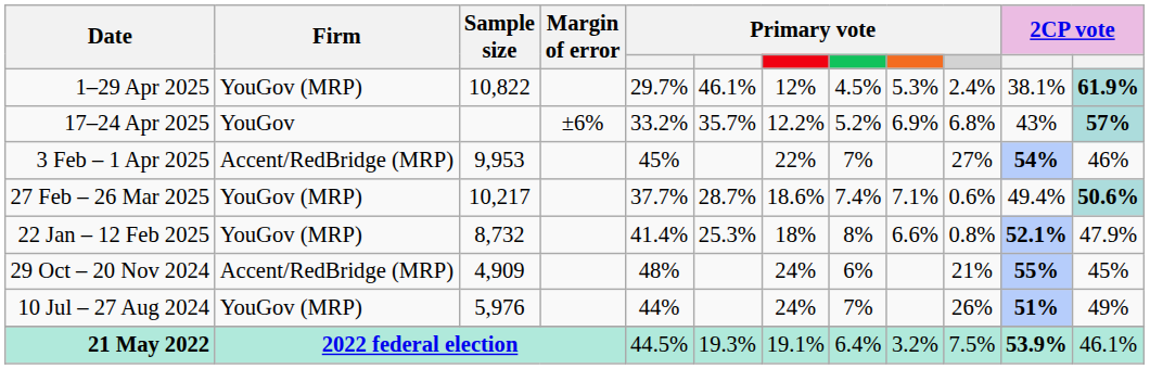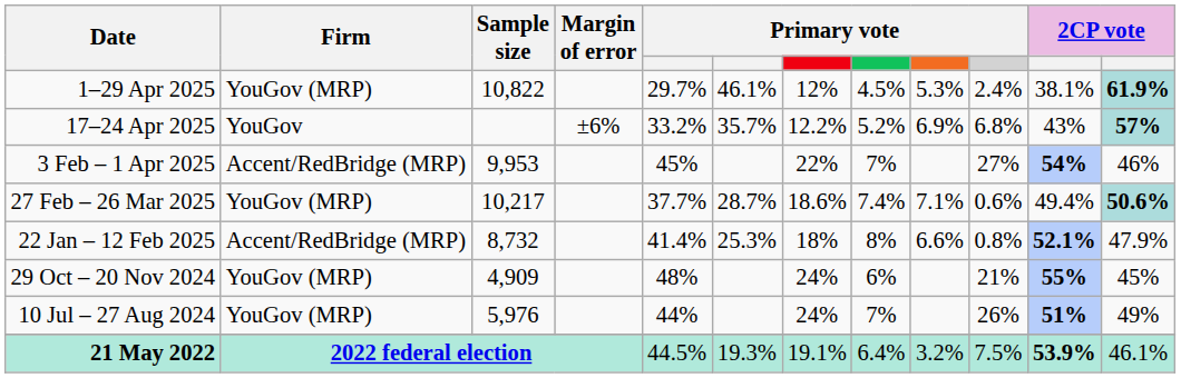 <table class="nowrap wikitable tpl-blanktable" style=text-align:center;font-size:90%>
 <tr>
 <th rowspan=2>Date</th>
 <th rowspan=2>Firm</th>
 <th rowspan=2>Sample<br>size</th>
 <th rowspan=2>Margin<br>of error</th>
 <th colspan=6>Primary vote</th>
 <th colspan=2 class=unsortable style=background:#ebbce3><a href='#'>2CP vote</a></th>
 </tr>
 <tr>
 <th style=background:></th>
 <th style=background:></th>
 <th style="background:#F00011"></th>
 <th style=background:#10C25B></th>
 <th style=background:#f36c21></th>
 <th style=background:lightgray></th>
 <th style=background:></th>
 <th style=background:></th>
 </tr>
 <tr>
 <td align=right>1–29 Apr 2025</td>
 <td align=left>YouGov (MRP)</td>
 <td>10,822</td>
 <td></td>
 <td>29.7%</td>
 <td>46.1%</td>
 <td>12%</td>
 <td>4.5%</td>
 <td>5.3%</td>
 <td>2.4%</td>
 <td>38.1%</td>
 <th style=background:#ACDCDC>61.9%</th>
 </tr>
 <tr>
 <td align=right>17–24 Apr 2025</td>
 <td align=left>YouGov</td>
 <td></td>
 <td>±6%</td>
 <td>33.2%</td>
 <td>35.7%</td>
 <td>12.2%</td>
 <td>5.2%</td>
 <td>6.9%</td>
 <td>6.8%</td>
 <td>43%</td>
 <th style="background:#ACDCDC">57%</th>
 </tr>
 <tr>
 <td align=right>3 Feb – 1 Apr 2025</td>
 <td align=left>Accent/RedBridge (MRP)</td>
 <td>9,953</td>
 <td></td>
 <td>45%</td>
 <td></td>
 <td>22%</td>
 <td>7%</td>
 <td></td>
 <td>27%</td>
 <th style="background:#B6CDFB">54%</th>
 <td>46%</td>
 </tr>
 <tr>
 <td align=right>27 Feb – 26 Mar 2025</td>
 <td align=left>YouGov (MRP)</td>
 <td>10,217</td>
 <td></td>
 <td>37.7%</td>
 <td>28.7%</td>
 <td>18.6%</td>
 <td>7.4%</td>
 <td>7.1%</td>
 <td>0.6%</td>
 <td>49.4%</td>
 <th style="background:#ACDCDC">50.6%</th>
 </tr>
 <tr>
 <td align=right>22 Jan – 12 Feb 2025</td>
-<td align=left>YouGov (MRP)</td>
+<td align=left>Accent/RedBridge (MRP)</td>
 <td>8,732</td>
 <td></td>
 <td>41.4%</td>
 <td>25.3%</td>
 <td>18%</td>
 <td>8%</td>
 <td>6.6%</td>
 <td>0.8%</td>
 <th style="background:#B6CDFB">52.1%</th>
 <td>47.9%</td>
 </tr>
 <tr>
 <td align=right>29 Oct – 20 Nov 2024</td>
-<td align=left>Accent/RedBridge (MRP)</td>
+<td align=left>YouGov (MRP)</td>
 <td>4,909</td>
 <td></td>
 <td>48%</td>
 <td></td>
 <td>24%</td>
 <td>6%</td>
 <td></td>
 <td>21%</td>
 <th style="background:#B6CDFB">55%</th>
 <td>45%</td>
 </tr>
 <tr>
 <td align=right>10 Jul – 27 Aug 2024</td>
 <td align=left>YouGov (MRP)</td>
 <td>5,976</td>
 <td></td>
 <td>44%</td>
 <td></td>
 <td>24%</td>
 <td>7%</td>
 <td></td>
 <td>26%</td>
 <th style="background:#B6CDFB">51%</th>
 <td>49%</td>
 </tr>
 <tr>
 </tr>
 <tr style="background:#b0e9db">
 <td style="text-align:right" data-sort-value="21-May-2022"><strong>21 May 2022</strong></td>
 <td colspan="3" style="text-align:center"><strong><a href='#'>2022 federal election</a></strong></td>
 <td>44.5%</td>
 <td>19.3%</td>
 <td>19.1%</td>
 <td>6.4%</td>
 <td>3.2%</td>
 <td>7.5%</td>
 <td><strong>53.9%</strong></td>
 <td>46.1%</td>
 </tr>
 </table>
